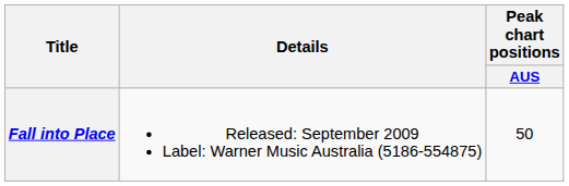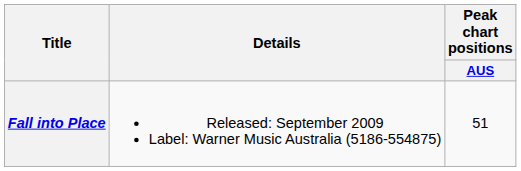 <table class="wikitable plainrowheaders" style="text-align:center;">
 <tr>
 <th scope="col" rowspan="2">Title</th>
 <th scope="col" rowspan="2">Details</th>
 <th scope="col" colspan="1">Peak chart positions</th>
 </tr>
 <tr>
 <th scope="col" style="width:3em;font-size:90%;"><a href='#'>AUS</a><br></th>
 </tr>
 <tr>
 <th scope="row"><em><a href='#'>Fall into Place</a></em></th>
 <td><br><ul><li>Released: September 2009</li><li>Label: Warner Music Australia (5186-554875)</li></ul></td>
-<td>50</td>
+<td>51</td>
 </tr>
 </table>
